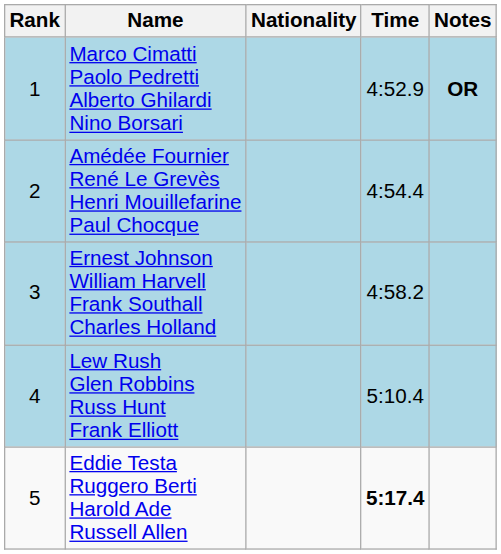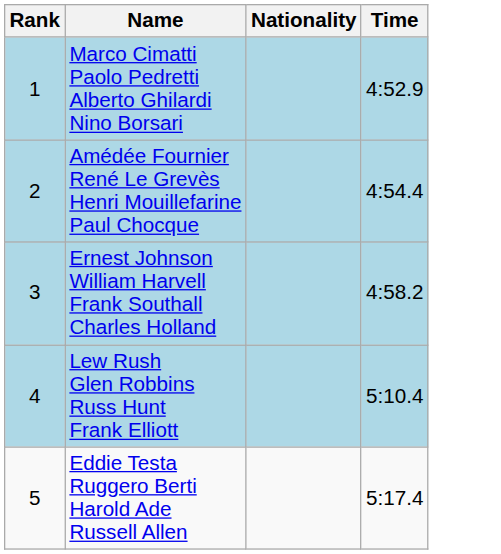 <table class="wikitable sortable" style="text-align:center">
 <tr>
 <th>Rank</th>
 <th>Name</th>
 <th>Nationality</th>
 <th>Time</th>
-<th>Notes</th>
 </tr>
 <tr bgcolor=lightblue>
 <td>1</td>
 <td align=left><a href='#'>Marco Cimatti</a><br><a href='#'>Paolo Pedretti</a><br><a href='#'>Alberto Ghilardi</a><br><a href='#'>Nino Borsari</a></td>
 <td align=left></td>
 <td>4:52.9</td>
-<td><strong>OR</strong></td>
 </tr>
 <tr bgcolor=lightblue>
 <td>2</td>
 <td align=left><a href='#'>Amédée Fournier</a><br><a href='#'>René Le Grevès</a><br><a href='#'>Henri Mouillefarine</a><br><a href='#'>Paul Chocque</a></td>
 <td align=left></td>
 <td>4:54.4</td>
-<td></td>
 </tr>
 <tr bgcolor=lightblue>
 <td>3</td>
 <td align=left><a href='#'>Ernest Johnson</a><br><a href='#'>William Harvell</a><br><a href='#'>Frank Southall</a><br><a href='#'>Charles Holland</a></td>
 <td align=left></td>
 <td>4:58.2</td>
-<td></td>
 </tr>
 <tr bgcolor=lightblue>
 <td>4</td>
 <td align=left><a href='#'>Lew Rush</a><br><a href='#'>Glen Robbins</a><br><a href='#'>Russ Hunt</a><br><a href='#'>Frank Elliott</a></td>
 <td align=left></td>
 <td>5:10.4</td>
-<td></td>
 </tr>
 <tr>
 <td>5</td>
 <td align=left><a href='#'>Eddie Testa</a><br><a href='#'>Ruggero Berti</a><br><a href='#'>Harold Ade</a><br><a href='#'>Russell Allen</a></td>
 <td align=left></td>
-<td><strong>5:17.4</strong></td>
-<td></td>
+<td>5:17.4</td>
 </tr>
 </table>
